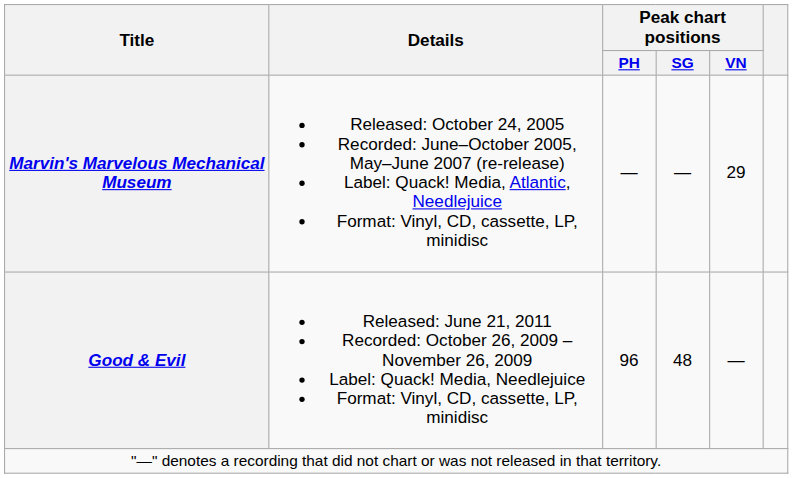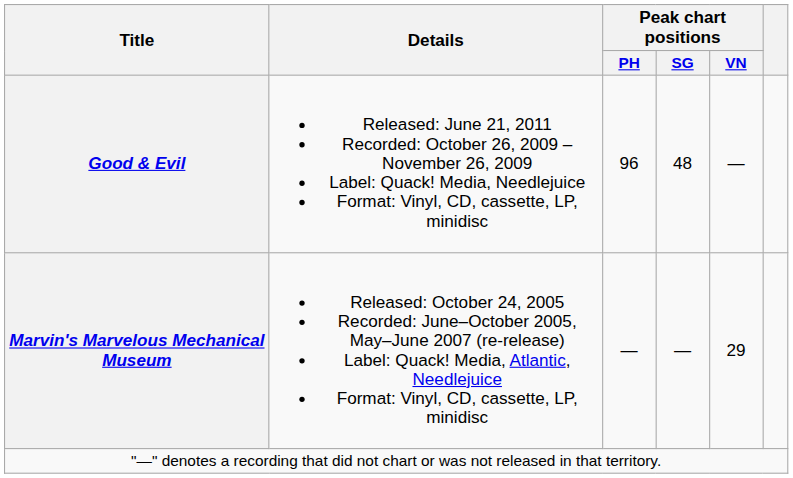 <table class="wikitable plainrowheaders" style="text-align:center;">
 <tr>
 <th scope="col" rowspan="2" style="width:15em;">Title</th>
 <th scope="col" rowspan="2" style="width:19em;">Details</th>
 <th scope="col" colspan="3">Peak chart positions</th>
 <th scope="col" rowspan="2" style="width:1em;"></th>
 </tr>
 <tr>
 <th style="width:3em; font-size:90%"><a href='#'>PH</a><br></th>
 <th style="width:3em; font-size:90%"><a href='#'>SG</a><br></th>
 <th style="width:3em; font-size:90%"><a href='#'>VN</a><br></th>
 </tr>
 <tr>
+<th scope="row"><em><a href='#'>Good & Evil</a></em></th>
+<td><br><ul><li>Released: June 21, 2011</li><li>Recorded: October 26, 2009 – November 26, 2009</li><li>Label: Quack! Media, Needlejuice</li><li>Format: Vinyl, CD, cassette, LP, minidisc</li></ul></td>
+<td>96</td>
+<td>48</td>
+<td>—</td>
+<td></td>
+</tr>
+<tr>
 <th scope="row"><em><a href='#'>Marvin's Marvelous Mechanical Museum</a></em></th>
 <td><br><ul><li>Released: October 24, 2005</li><li>Recorded: June–October 2005, May–June 2007 (re-release)</li><li>Label: Quack! Media, <a href='#'>Atlantic</a>, <a href='#'>Needlejuice</a></li><li>Format: Vinyl, CD, cassette, LP, minidisc</li></ul></td>
 <td>—</td>
 <td>—</td>
 <td>29</td>
 <td></td>
 </tr>
 <tr>
-<th scope="row"><em><a href='#'>Good & Evil</a></em></th>
-<td><br><ul><li>Released: June 21, 2011</li><li>Recorded: October 26, 2009 – November 26, 2009</li><li>Label: Quack! Media, Needlejuice</li><li>Format: Vinyl, CD, cassette, LP, minidisc</li></ul></td>
-<td>96</td>
-<td>48</td>
-<td>—</td>
-<td></td>
-</tr>
-<tr>
 <td colspan="6" style="font-size:90%">"—" denotes a recording that did not chart or was not released in that territory.</td>
 </tr>
 </table>
